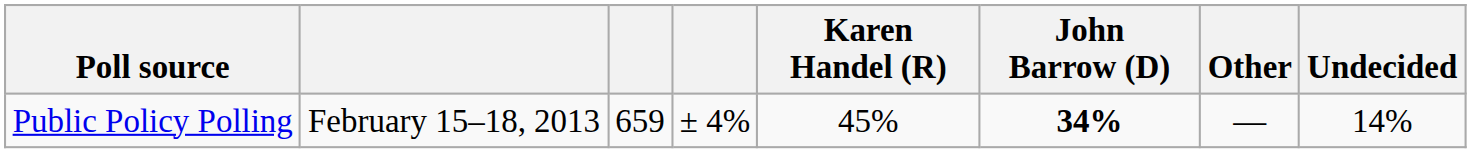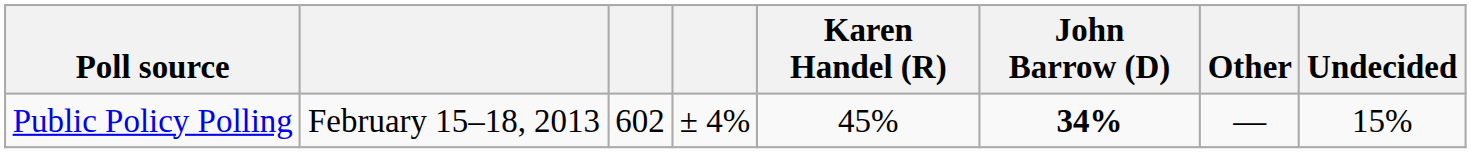 <table class="wikitable" style="text-align:center">
 <tr valign= bottom>
 <th>Poll source</th>
 <th></th>
 <th></th>
 <th></th>
 <th style="width:100px;">Karen<br>Handel (R)</th>
 <th style="width:100px;">John<br>Barrow (D)</th>
 <th>Other</th>
 <th>Undecided</th>
 </tr>
 <tr>
 <td align=left><a href='#'>Public Policy Polling</a></td>
 <td>February 15–18, 2013</td>
-<td>659</td>
+<td>602</td>
 <td>± 4%</td>
 <td>45%</td>
 <td><strong>34%</strong></td>
 <td>—</td>
-<td>14%</td>
+<td>15%</td>
 </tr>
 </table>
